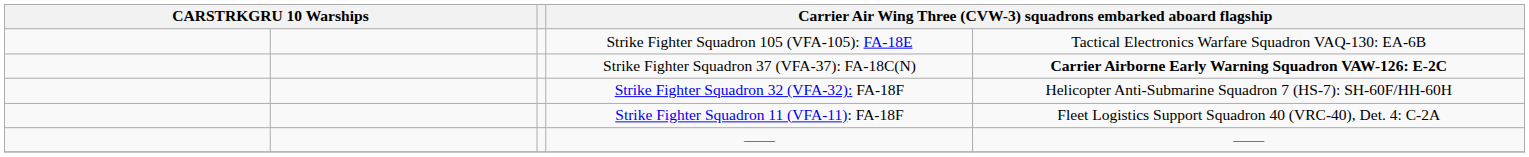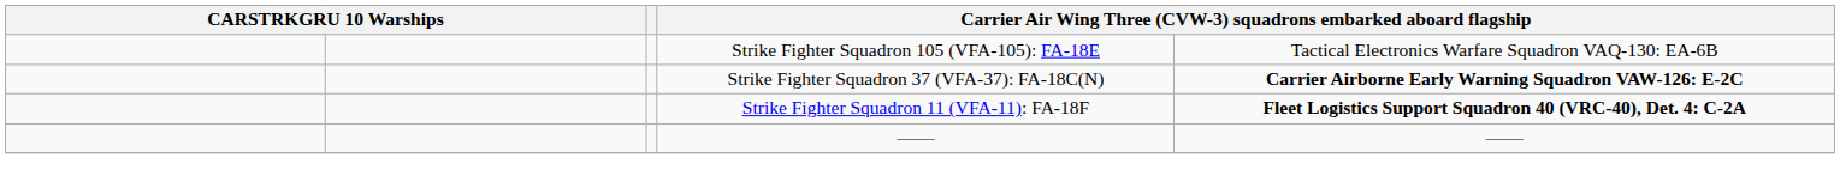 <table class="wikitable" style="text-align:center" width=99%>
 <tr>
 <th colspan="2" width="35%" align="center">CARSTRKGRU 10 Warships</th>
 <th colspan="1" width="0%" align="center"></th>
 <th colspan="2" align="center">Carrier Air Wing Three (CVW-3) squadrons embarked aboard flagship </th>
 </tr>
 <tr>
 <td></td>
 <td></td>
 <td></td>
 <td>Strike Fighter Squadron 105 (VFA-105): <a href='#'>FA-18E</a></td>
 <td>Tactical Electronics Warfare Squadron VAQ-130:  EA-6B</td>
 </tr>
 <tr>
 <td></td>
 <td></td>
 <td></td>
 <td>Strike Fighter Squadron 37 (VFA-37):  FA-18C(N)</td>
 <td><strong>Carrier Airborne Early Warning Squadron VAW-126:  E-2C</strong></td>
 </tr>
 <tr>
 <td></td>
 <td></td>
 <td></td>
-<td><a href='#'>Strike Fighter Squadron 32 (VFA-32):</a> FA-18F</td>
-<td>Helicopter Anti-Submarine Squadron 7 (HS-7):  SH-60F/HH-60H</td>
-</tr>
-<tr>
-<td></td>
-<td></td>
-<td></td>
 <td><a href='#'>Strike Fighter Squadron 11 (VFA-11)</a>:  FA-18F</td>
-<td>Fleet Logistics Support Squadron 40 (VRC-40), Det. 4:  C-2A</td>
+<td><strong>Fleet Logistics Support Squadron 40 (VRC-40), Det. 4:  C-2A</strong></td>
 </tr>
 <tr>
 <td></td>
 <td></td>
 <td></td>
 <td>——</td>
 <td>——</td>
 </tr>
 <tr>
 </tr>
 </table>
